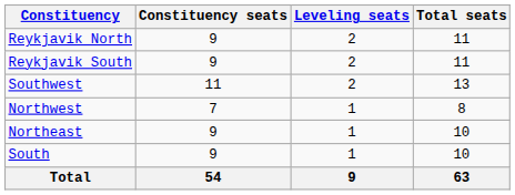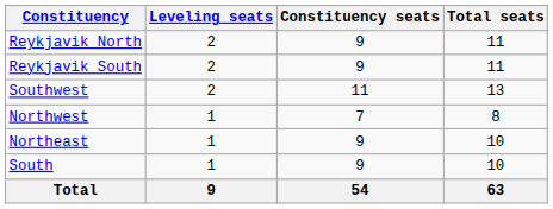 <table class="wikitable" style="font-size:90%; text-align:center;">
 <tr>
 <th><a href='#'>Constituency</a></th>
+<th><a href='#'>Leveling seats</a></th>
 <th>Constituency seats</th>
-<th><a href='#'>Leveling seats</a></th>
 <th>Total seats</th>
 </tr>
 <tr>
 <td align=left><a href='#'>Reykjavik North</a></td>
+<td>2</td>
 <td>9</td>
-<td>2</td>
 <td>11</td>
 </tr>
 <tr>
 <td align=left><a href='#'>Reykjavik South</a></td>
+<td>2</td>
 <td>9</td>
-<td>2</td>
 <td>11</td>
 </tr>
 <tr>
 <td align=left><a href='#'>Southwest</a></td>
+<td>2</td>
 <td>11</td>
-<td>2</td>
 <td>13</td>
 </tr>
 <tr>
 <td align=left><a href='#'>Northwest</a></td>
+<td>1</td>
 <td>7</td>
-<td>1</td>
 <td>8</td>
 </tr>
 <tr>
 <td align=left><a href='#'>Northeast</a></td>
+<td>1</td>
 <td>9</td>
-<td>1</td>
 <td>10</td>
 </tr>
 <tr>
 <td align=left><a href='#'>South</a></td>
+<td>1</td>
 <td>9</td>
-<td>1</td>
 <td>10</td>
 </tr>
 <tr>
 <th>Total</th>
+<th>9</th>
 <th>54</th>
-<th>9</th>
 <th>63</th>
 </tr>
 </table>
